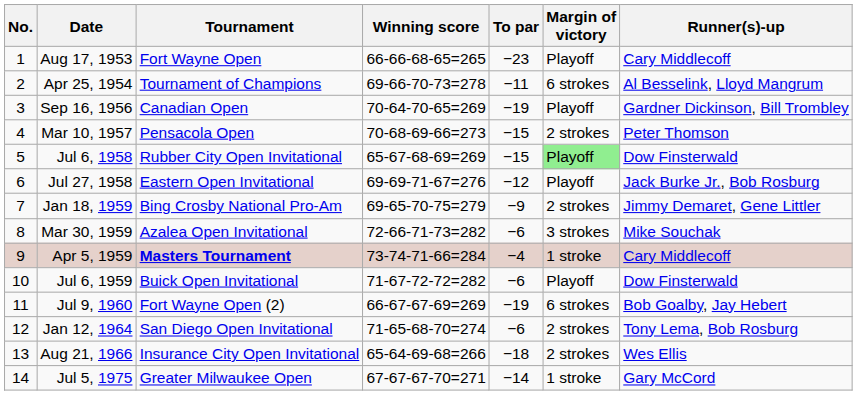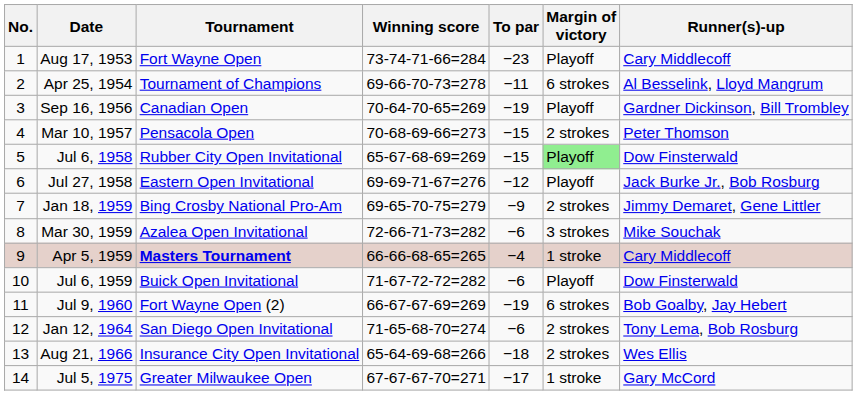 <table class="wikitable" style="font-size:95%;">
 <tr>
 <th>No.</th>
 <th>Date</th>
 <th>Tournament</th>
 <th>Winning score</th>
 <th>To par</th>
 <th>Margin of<br>victory</th>
 <th>Runner(s)-up</th>
 </tr>
 <tr>
 <td align=center>1</td>
 <td align=right>Aug 17, 1953</td>
 <td><a href='#'>Fort Wayne Open</a></td>
-<td>66-66-68-65=265</td>
+<td>73-74-71-66=284</td>
 <td align=center>−23</td>
 <td>Playoff</td>
 <td> <a href='#'>Cary Middlecoff</a></td>
 </tr>
 <tr>
 <td align=center>2</td>
 <td align=right>Apr 25, 1954</td>
 <td><a href='#'>Tournament of Champions</a></td>
 <td>69-66-70-73=278</td>
 <td align=center>−11</td>
 <td>6 strokes</td>
 <td> <a href='#'>Al Besselink</a>,  <a href='#'>Lloyd Mangrum</a></td>
 </tr>
 <tr>
 <td align=center>3</td>
 <td align=right>Sep 16, 1956</td>
 <td><a href='#'>Canadian Open</a></td>
 <td>70-64-70-65=269</td>
 <td align=center>−19</td>
 <td>Playoff</td>
 <td> <a href='#'>Gardner Dickinson</a>,  <a href='#'>Bill Trombley</a></td>
 </tr>
 <tr>
 <td align=center>4</td>
 <td align=right>Mar 10, 1957</td>
 <td><a href='#'>Pensacola Open</a></td>
 <td>70-68-69-66=273</td>
 <td align=center>−15</td>
 <td>2 strokes</td>
 <td> <a href='#'>Peter Thomson</a></td>
 </tr>
 <tr>
 <td align=center>5</td>
 <td align=right>Jul 6, <a href='#'>1958</a></td>
 <td><a href='#'>Rubber City Open Invitational</a></td>
 <td>65-67-68-69=269</td>
 <td align=center>−15</td>
 <td style="background: lightgreen;">Playoff</td>
 <td> <a href='#'>Dow Finsterwald</a></td>
 </tr>
 <tr>
 <td align=center>6</td>
 <td align=right>Jul 27, 1958</td>
 <td><a href='#'>Eastern Open Invitational</a></td>
 <td>69-69-71-67=276</td>
 <td align=center>−12</td>
 <td>Playoff</td>
 <td> <a href='#'>Jack Burke Jr.</a>,  <a href='#'>Bob Rosburg</a></td>
 </tr>
 <tr>
 <td align=center>7</td>
 <td align=right>Jan 18, <a href='#'>1959</a></td>
 <td><a href='#'>Bing Crosby National Pro-Am</a></td>
 <td>69-65-70-75=279</td>
 <td align=center>−9</td>
 <td>2 strokes</td>
 <td> <a href='#'>Jimmy Demaret</a>,  <a href='#'>Gene Littler</a></td>
 </tr>
 <tr>
 <td align=center>8</td>
 <td align=right>Mar 30, 1959</td>
 <td><a href='#'>Azalea Open Invitational</a></td>
 <td>72-66-71-73=282</td>
 <td align=center>−6</td>
 <td>3 strokes</td>
 <td> <a href='#'>Mike Souchak</a></td>
 </tr>
 <tr style="background:#e5d1cb;">
 <td align=center>9</td>
 <td align=right>Apr 5, 1959</td>
 <td><strong><a href='#'>Masters Tournament</a></strong></td>
-<td>73-74-71-66=284</td>
+<td>66-66-68-65=265</td>
 <td align=center>−4</td>
 <td>1 stroke</td>
 <td> <a href='#'>Cary Middlecoff</a></td>
 </tr>
 <tr>
 <td align=center>10</td>
 <td align=right>Jul 6, 1959</td>
 <td><a href='#'>Buick Open Invitational</a></td>
 <td>71-67-72-72=282</td>
 <td align=center>−6</td>
 <td>Playoff</td>
 <td> <a href='#'>Dow Finsterwald</a></td>
 </tr>
 <tr>
 <td align=center>11</td>
 <td align=right>Jul 9, <a href='#'>1960</a></td>
 <td><a href='#'>Fort Wayne Open</a> (2)</td>
 <td>66-67-67-69=269</td>
 <td align=center>−19</td>
 <td>6 strokes</td>
 <td> <a href='#'>Bob Goalby</a>,  <a href='#'>Jay Hebert</a></td>
 </tr>
 <tr>
 <td align=center>12</td>
 <td align=right>Jan 12, <a href='#'>1964</a></td>
 <td><a href='#'>San Diego Open Invitational</a></td>
 <td>71-65-68-70=274</td>
 <td align=center>−6</td>
 <td>2 strokes</td>
 <td> <a href='#'>Tony Lema</a>,  <a href='#'>Bob Rosburg</a></td>
 </tr>
 <tr>
 <td align=center>13</td>
 <td align=right>Aug 21, <a href='#'>1966</a></td>
 <td><a href='#'>Insurance City Open Invitational</a></td>
 <td>65-64-69-68=266</td>
 <td align=center>−18</td>
 <td>2 strokes</td>
 <td> <a href='#'>Wes Ellis</a></td>
 </tr>
 <tr>
 <td align=center>14</td>
 <td align=right>Jul 5, <a href='#'>1975</a></td>
 <td><a href='#'>Greater Milwaukee Open</a></td>
 <td>67-67-67-70=271</td>
-<td align=center>−14</td>
+<td align=center>−17</td>
 <td>1 stroke</td>
 <td> <a href='#'>Gary McCord</a></td>
 </tr>
 </table>
